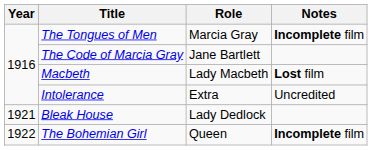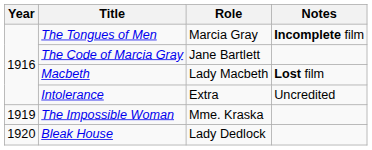 <table class="wikitable sortable">
 <tr>
 <th>Year</th>
 <th>Title</th>
 <th>Role</th>
 <th class="unsortable">Notes</th>
 </tr>
 <tr>
 <td rowspan=4>1916</td>
 <td><em><a href='#'>The Tongues of Men</a></em></td>
 <td>Marcia Gray</td>
 <td><strong>Incomplete</strong> film</td>
 </tr>
 <tr>
 <td><em><a href='#'>The Code of Marcia Gray</a></em></td>
 <td>Jane Bartlett</td>
 <td></td>
 </tr>
 <tr>
 <td><em><a href='#'>Macbeth</a></em></td>
 <td>Lady Macbeth</td>
 <td><strong>Lost</strong> film</td>
 </tr>
 <tr>
 <td><em><a href='#'>Intolerance</a></em></td>
 <td>Extra</td>
 <td>Uncredited</td>
 </tr>
 <tr>
-<td>1921</td>
+<td>1919</td>
+<td><em><a href='#'>The Impossible Woman</a></em></td>
+<td>Mme. Kraska</td>
+<td></td>
+</tr>
+<tr>
+<td>1920</td>
 <td><em><a href='#'>Bleak House</a></em></td>
 <td>Lady Dedlock</td>
 <td></td>
 </tr>
-<tr>
-<td>1922</td>
-<td><em><a href='#'>The Bohemian Girl</a></em></td>
-<td>Queen</td>
-<td><strong>Incomplete</strong> film</td>
-</tr>
 </table>
